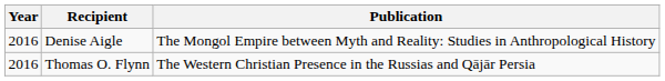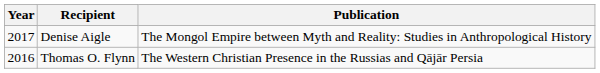 <table class="wikitable">
 <tr>
 <th>Year</th>
 <th>Recipient</th>
 <th>Publication</th>
 </tr>
 <tr>
-<td>2016</td>
+<td>2017</td>
 <td>Denise Aigle</td>
 <td>The Mongol Empire between Myth and Reality: Studies in Anthropological History</td>
 </tr>
 <tr>
 <td>2016</td>
 <td>Thomas O. Flynn</td>
 <td>The Western Christian Presence in the Russias and Qājār Persia</td>
 </tr>
 </table>
